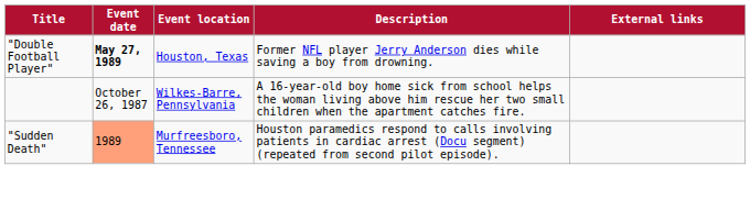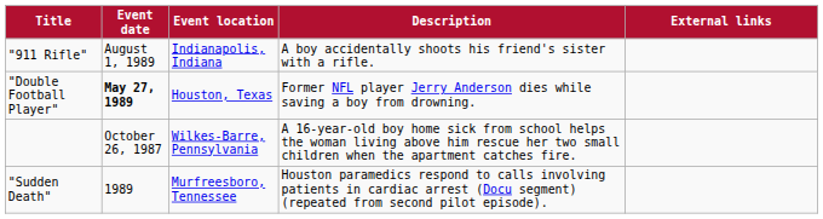 <table class="wikitable" style="width: 100%;">
 <tr>
 <th style="background: #B11030; color: #FFFFFF; width: 10%;">Title</th>
 <th style="background: #B11030; color: #FFFFFF; width: 7%;">Event date</th>
 <th style="background: #B11030; color: #FFFFFF; width: 7%;">Event location</th>
 <th style="background: #B11030; color: #FFFFFF; width: 36%;">Description</th>
 <th style="background: #B11030; color: #FFFFFF; width: 20%;">External links</th>
+</tr>
+<tr>
+<td>"911 Rifle"</td>
+<td>August 1, 1989</td>
+<td><a href='#'>Indianapolis, Indiana</a></td>
+<td>A boy accidentally shoots his friend's sister with a rifle.</td>
+<td><br></td>
 </tr>
 <tr>
 <td>"Double Football Player"</td>
 <td><strong>May 27, 1989</strong></td>
 <td><a href='#'>Houston, Texas</a></td>
 <td>Former <a href='#'>NFL</a> player <a href='#'>Jerry Anderson</a> dies while saving a boy from drowning.</td>
 <td></td>
 </tr>
 <tr>
 <td></td>
 <td>October 26, 1987</td>
 <td><a href='#'>Wilkes-Barre, Pennsylvania</a></td>
 <td>A 16-year-old boy home sick from school helps the woman living above him rescue her two small children when the apartment catches fire.</td>
 <td></td>
 </tr>
 <tr>
 <td>"Sudden Death"</td>
-<td style="background: lightsalmon;">1989</td>
+<td>1989</td>
 <td><a href='#'>Murfreesboro, Tennessee</a></td>
 <td>Houston paramedics respond to calls involving patients in cardiac arrest (<a href='#'>Docu</a> segment) (repeated from second pilot episode).</td>
 <td></td>
 </tr>
 </table>
